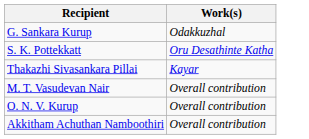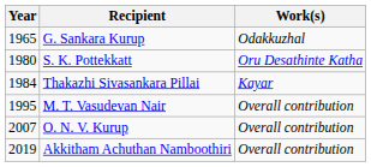 <table class="wikitable">
 <tr>
+<th>Year</th>
 <th>Recipient</th>
 <th>Work(s)</th>
 </tr>
 <tr>
+<td>1965</td>
 <td><a href='#'>G. Sankara Kurup</a></td>
 <td><em>Odakkuzhal</em></td>
 </tr>
 <tr>
+<td>1980</td>
 <td><a href='#'>S. K. Pottekkatt</a></td>
 <td><em><a href='#'>Oru Desathinte Katha</a></em></td>
 </tr>
 <tr>
+<td>1984</td>
 <td><a href='#'>Thakazhi Sivasankara Pillai</a></td>
 <td><em><a href='#'>Kayar</a></em></td>
 </tr>
 <tr>
+<td>1995</td>
 <td><a href='#'>M. T. Vasudevan Nair</a></td>
 <td><em>Overall contribution</em></td>
 </tr>
 <tr>
+<td>2007</td>
 <td><a href='#'>O. N. V. Kurup</a></td>
 <td><em>Overall contribution</em></td>
 </tr>
 <tr>
+<td>2019</td>
 <td><a href='#'>Akkitham Achuthan Namboothiri</a></td>
 <td><em>Overall contribution</em></td>
 </tr>
 </table>
